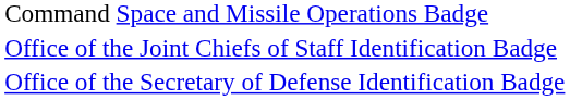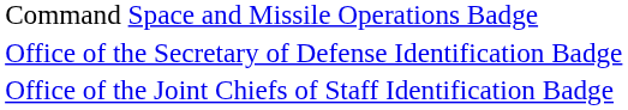 <table>
 <tr>
 <td><span></span></td>
 <td>Command <a href='#'>Space and Missile Operations Badge</a></td>
 </tr>
 <tr>
 <td></td>
-<td><a href='#'>Office of the Joint Chiefs of Staff Identification Badge</a></td>
+<td><a href='#'>Office of the Secretary of Defense Identification Badge</a></td>
 </tr>
 <tr>
 <td></td>
-<td><a href='#'>Office of the Secretary of Defense Identification Badge</a></td>
+<td><a href='#'>Office of the Joint Chiefs of Staff Identification Badge</a></td>
 </tr>
 </table>
